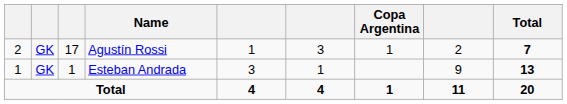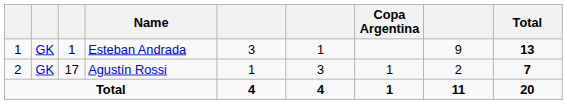 <table class="wikitable sortable" style="font-size: 95%; text-align: center;">
 <tr>
 <th width=25></th>
 <th width=25></th>
 <th width=25></th>
 <th width=150>Name</th>
 <th width= 75></th>
 <th width= 75></th>
 <th width= 75>Copa Argentina</th>
 <th width= 75></th>
 <th width= 75>Total</th>
 </tr>
 <tr>
+<td>1</td>
+<td><a href='#'>GK</a></td>
+<td>1</td>
+<td align=left> <a href='#'>Esteban Andrada</a></td>
+<td>3</td>
+<td>1</td>
+<td></td>
+<td>9</td>
+<td><strong>13</strong></td>
+</tr>
+<tr>
 <td>2</td>
 <td><a href='#'>GK</a></td>
 <td>17</td>
 <td align=left> <a href='#'>Agustín Rossi</a></td>
 <td>1</td>
 <td>3</td>
 <td>1</td>
 <td>2</td>
 <td><strong>7</strong></td>
 </tr>
-<tr>
-<td>1</td>
-<td><a href='#'>GK</a></td>
-<td>1</td>
-<td align=left> <a href='#'>Esteban Andrada</a></td>
-<td>3</td>
-<td>1</td>
-<td></td>
-<td>9</td>
-<td><strong>13</strong></td>
-</tr>
 <tr align=center>
 <td colspan=4><strong>Total</strong></td>
 <td><strong>4</strong></td>
 <td><strong>4</strong></td>
 <td><strong>1</strong></td>
 <td><strong>11</strong></td>
 <td><strong>20</strong></td>
 </tr>
 </table>
